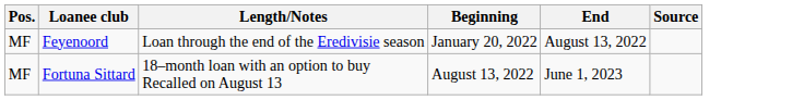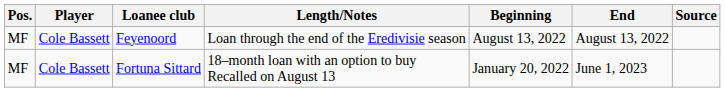 <table class="wikitable sortable" style="text-align: left">
 <tr>
 <th><strong>Pos.</strong></th>
+<th><strong>Player</strong></th>
 <th><strong>Loanee club</strong></th>
 <th><strong>Length/Notes</strong></th>
 <th><strong>Beginning</strong></th>
 <th><strong>End</strong></th>
 <th><strong>Source</strong></th>
 </tr>
 <tr>
 <td>MF</td>
+<td> <a href='#'>Cole Bassett</a></td>
 <td> <a href='#'>Feyenoord</a></td>
 <td>Loan through the end of the <a href='#'>Eredivisie</a> season</td>
-<td>January 20, 2022</td>
+<td>August 13, 2022</td>
 <td>August 13, 2022</td>
 <td></td>
 </tr>
 <tr>
 <td>MF</td>
+<td> <a href='#'>Cole Bassett</a></td>
 <td> <a href='#'>Fortuna Sittard</a></td>
 <td>18–month loan with an option to buy<br>Recalled on August 13</td>
-<td>August 13, 2022</td>
+<td>January 20, 2022</td>
 <td>June 1, 2023</td>
 <td></td>
 </tr>
 </table>
